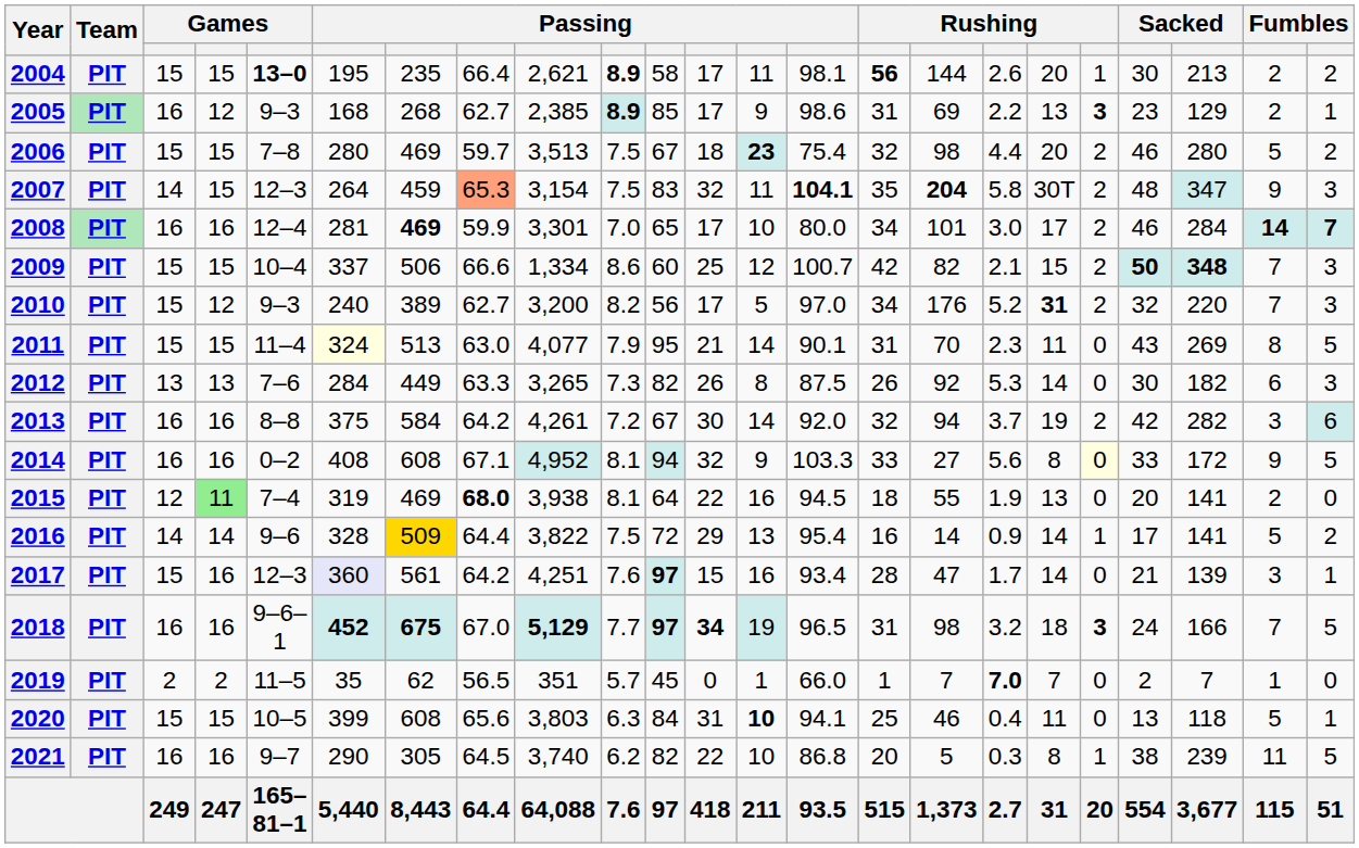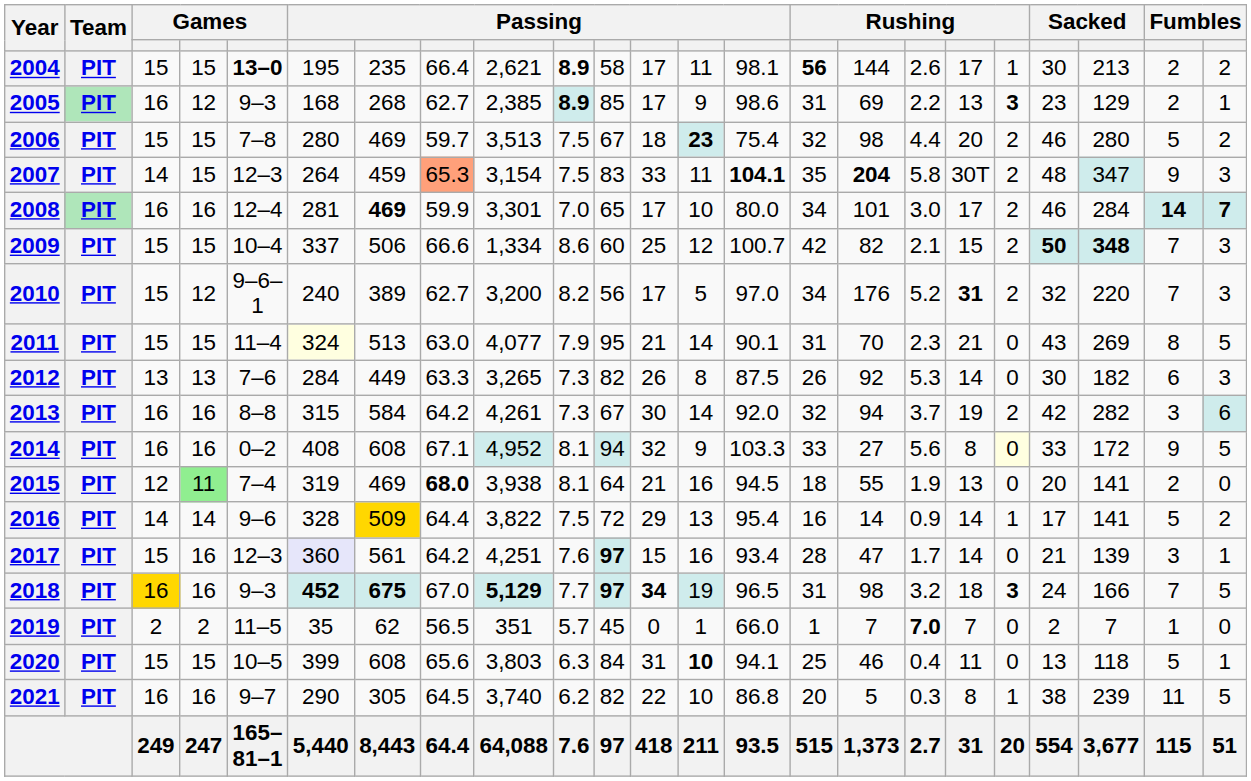 <table class= "wikitable" style="text-align:center;">
 <tr>
 <th rowspan="2">Year</th>
 <th rowspan="2">Team</th>
 <th colspan="3">Games</th>
 <th colspan="9">Passing</th>
 <th colspan="5">Rushing</th>
 <th colspan="2">Sacked</th>
 <th colspan="2">Fumbles</th>
 </tr>
 <tr>
 <th></th>
 <th></th>
 <th></th>
 <th></th>
 <th></th>
 <th></th>
 <th></th>
 <th></th>
 <th></th>
 <th></th>
 <th></th>
 <th></th>
 <th></th>
 <th></th>
 <th></th>
 <th></th>
 <th></th>
 <th></th>
 <th></th>
 <th></th>
 <th></th>
 </tr>
 <tr>
 <th><a href='#'>2004</a></th>
 <th><a href='#'>PIT</a></th>
 <td>15</td>
 <td>15</td>
 <td><strong>13–0</strong></td>
 <td>195</td>
 <td>235</td>
 <td>66.4</td>
 <td>2,621</td>
 <td><strong>8.9</strong></td>
 <td>58</td>
 <td>17</td>
 <td>11</td>
 <td>98.1</td>
 <td><strong>56</strong></td>
 <td>144</td>
 <td>2.6</td>
-<td>20</td>
+<td>17</td>
 <td>1</td>
 <td>30</td>
 <td>213</td>
 <td>2</td>
 <td>2</td>
 </tr>
 <tr>
 <th><a href='#'>2005</a></th>
 <th style="background:#afe6ba"><a href='#'>PIT</a></th>
 <td>16</td>
 <td>12</td>
 <td>9–3</td>
 <td>168</td>
 <td>268</td>
 <td>62.7</td>
 <td>2,385</td>
 <td style="background:#cfecec"><strong>8.9</strong></td>
 <td>85</td>
 <td>17</td>
 <td>9</td>
 <td>98.6</td>
 <td>31</td>
 <td>69</td>
 <td>2.2</td>
 <td>13</td>
 <td><strong>3</strong></td>
 <td>23</td>
 <td>129</td>
 <td>2</td>
 <td>1</td>
 </tr>
 <tr>
 <th><a href='#'>2006</a></th>
 <th><a href='#'>PIT</a></th>
 <td>15</td>
 <td>15</td>
 <td>7–8</td>
 <td>280</td>
 <td>469</td>
 <td>59.7</td>
 <td>3,513</td>
 <td>7.5</td>
 <td>67</td>
 <td>18</td>
 <td style="background:#cfecec"><strong>23</strong></td>
 <td>75.4</td>
 <td>32</td>
 <td>98</td>
 <td>4.4</td>
 <td>20</td>
 <td>2</td>
 <td>46</td>
 <td>280</td>
 <td>5</td>
 <td>2</td>
 </tr>
 <tr>
 <th><a href='#'>2007</a></th>
 <th><a href='#'>PIT</a></th>
 <td>14</td>
 <td>15</td>
 <td>12–3</td>
 <td>264</td>
 <td>459</td>
 <td style="background: lightsalmon;">65.3</td>
 <td>3,154</td>
 <td>7.5</td>
 <td>83</td>
-<td>32</td>
+<td>33</td>
 <td>11</td>
 <td><strong>104.1</strong></td>
 <td>35</td>
 <td><strong>204</strong></td>
 <td>5.8</td>
 <td>30T</td>
 <td>2</td>
 <td>48</td>
 <td style="background:#cfecec">347</td>
 <td>9</td>
 <td>3</td>
 </tr>
 <tr>
 <th><a href='#'>2008</a></th>
 <th style="background:#afe6ba"><a href='#'>PIT</a></th>
 <td>16</td>
 <td>16</td>
 <td>12–4</td>
 <td>281</td>
 <td><strong>469</strong></td>
 <td>59.9</td>
 <td>3,301</td>
 <td>7.0</td>
 <td>65</td>
 <td>17</td>
 <td>10</td>
 <td>80.0</td>
 <td>34</td>
 <td>101</td>
 <td>3.0</td>
 <td>17</td>
 <td>2</td>
 <td>46</td>
 <td>284</td>
 <td style="background:#cfecec"><strong>14</strong></td>
 <td style="background:#cfecec"><strong>7</strong></td>
 </tr>
 <tr>
 <th><a href='#'>2009</a></th>
 <th><a href='#'>PIT</a></th>
 <td>15</td>
 <td>15</td>
 <td>10–4</td>
 <td>337</td>
 <td>506</td>
 <td>66.6</td>
 <td>1,334</td>
 <td>8.6</td>
 <td>60</td>
 <td>25</td>
 <td>12</td>
 <td>100.7</td>
 <td>42</td>
 <td>82</td>
 <td>2.1</td>
 <td>15</td>
 <td>2</td>
 <td style="background:#cfecec"><strong>50</strong></td>
 <td style="background:#cfecec"><strong>348</strong></td>
 <td>7</td>
 <td>3</td>
 </tr>
 <tr>
 <th><a href='#'>2010</a></th>
 <th><a href='#'>PIT</a></th>
 <td>15</td>
 <td>12</td>
-<td>9–3</td>
+<td>9–6–1</td>
 <td>240</td>
 <td>389</td>
 <td>62.7</td>
 <td>3,200</td>
 <td>8.2</td>
 <td>56</td>
 <td>17</td>
 <td>5</td>
 <td>97.0</td>
 <td>34</td>
 <td>176</td>
 <td>5.2</td>
 <td><strong>31</strong></td>
 <td>2</td>
 <td>32</td>
 <td>220</td>
 <td>7</td>
 <td>3</td>
 </tr>
 <tr>
 <th><a href='#'>2011</a></th>
 <th><a href='#'>PIT</a></th>
 <td>15</td>
 <td>15</td>
 <td>11–4</td>
 <td style="background: lightyellow;">324</td>
 <td>513</td>
 <td>63.0</td>
 <td>4,077</td>
 <td>7.9</td>
 <td>95</td>
 <td>21</td>
 <td>14</td>
 <td>90.1</td>
 <td>31</td>
 <td>70</td>
 <td>2.3</td>
-<td>11</td>
+<td>21</td>
 <td>0</td>
 <td>43</td>
 <td>269</td>
 <td>8</td>
 <td>5</td>
 </tr>
 <tr>
 <th><a href='#'>2012</a></th>
 <th><a href='#'>PIT</a></th>
 <td>13</td>
 <td>13</td>
 <td>7–6</td>
 <td>284</td>
 <td>449</td>
 <td>63.3</td>
 <td>3,265</td>
 <td>7.3</td>
 <td>82</td>
 <td>26</td>
 <td>8</td>
 <td>87.5</td>
 <td>26</td>
 <td>92</td>
 <td>5.3</td>
 <td>14</td>
 <td>0</td>
 <td>30</td>
 <td>182</td>
 <td>6</td>
 <td>3</td>
 </tr>
 <tr>
 <th><a href='#'>2013</a></th>
 <th><a href='#'>PIT</a></th>
 <td>16</td>
 <td>16</td>
 <td>8–8</td>
-<td>375</td>
+<td>315</td>
 <td>584</td>
 <td>64.2</td>
 <td>4,261</td>
-<td>7.2</td>
+<td>7.3</td>
 <td>67</td>
 <td>30</td>
 <td>14</td>
 <td>92.0</td>
 <td>32</td>
 <td>94</td>
 <td>3.7</td>
 <td>19</td>
 <td>2</td>
 <td>42</td>
 <td>282</td>
 <td>3</td>
 <td style="background:#cfecec">6</td>
 </tr>
 <tr>
 <th><a href='#'>2014</a></th>
 <th><a href='#'>PIT</a></th>
 <td>16</td>
 <td>16</td>
 <td>0–2</td>
 <td>408</td>
 <td>608</td>
 <td>67.1</td>
 <td style="background:#cfecec">4,952</td>
 <td>8.1</td>
 <td style="background:#cfecec">94</td>
 <td>32</td>
 <td>9</td>
 <td>103.3</td>
 <td>33</td>
 <td>27</td>
 <td>5.6</td>
 <td>8</td>
 <td style="background: lightyellow;">0</td>
 <td>33</td>
 <td>172</td>
 <td>9</td>
 <td>5</td>
 </tr>
 <tr>
 <th><a href='#'>2015</a></th>
 <th><a href='#'>PIT</a></th>
 <td>12</td>
 <td style="background: lightgreen;">11</td>
 <td>7–4</td>
 <td>319</td>
 <td>469</td>
 <td><strong>68.0</strong></td>
 <td>3,938</td>
 <td>8.1</td>
 <td>64</td>
-<td>22</td>
+<td>21</td>
 <td>16</td>
 <td>94.5</td>
 <td>18</td>
 <td>55</td>
 <td>1.9</td>
 <td>13</td>
 <td>0</td>
 <td>20</td>
 <td>141</td>
 <td>2</td>
 <td>0</td>
 </tr>
 <tr>
 <th><a href='#'>2016</a></th>
 <th><a href='#'>PIT</a></th>
 <td>14</td>
 <td>14</td>
 <td>9–6</td>
 <td>328</td>
 <td style="background: gold;">509</td>
 <td>64.4</td>
 <td>3,822</td>
 <td>7.5</td>
 <td>72</td>
 <td>29</td>
 <td>13</td>
 <td>95.4</td>
 <td>16</td>
 <td>14</td>
 <td>0.9</td>
 <td>14</td>
 <td>1</td>
 <td>17</td>
 <td>141</td>
 <td>5</td>
 <td>2</td>
 </tr>
 <tr>
 <th><a href='#'>2017</a></th>
 <th><a href='#'>PIT</a></th>
 <td>15</td>
 <td>16</td>
 <td>12–3</td>
 <td style="background: lavender;">360</td>
 <td>561</td>
 <td>64.2</td>
 <td>4,251</td>
 <td>7.6</td>
 <td style="background:#cfecec"><strong>97</strong></td>
 <td>15</td>
 <td>16</td>
 <td>93.4</td>
 <td>28</td>
 <td>47</td>
 <td>1.7</td>
 <td>14</td>
 <td>0</td>
 <td>21</td>
 <td>139</td>
 <td>3</td>
 <td>1</td>
 </tr>
 <tr>
 <th><a href='#'>2018</a></th>
 <th><a href='#'>PIT</a></th>
+<td style="background: gold;">16</td>
 <td>16</td>
-<td>16</td>
-<td>9–6–1</td>
+<td>9–3</td>
 <td style="background:#cfecec"><strong>452</strong></td>
 <td style="background:#cfecec"><strong>675</strong></td>
 <td>67.0</td>
 <td style="background:#cfecec"><strong>5,129</strong></td>
 <td>7.7</td>
 <td style="background:#cfecec"><strong>97</strong></td>
 <td><strong>34</strong></td>
 <td style="background:#cfecec">19</td>
 <td>96.5</td>
 <td>31</td>
 <td>98</td>
 <td>3.2</td>
 <td>18</td>
 <td><strong>3</strong></td>
 <td>24</td>
 <td>166</td>
 <td>7</td>
 <td>5</td>
 </tr>
 <tr>
 <th><a href='#'>2019</a></th>
 <th><a href='#'>PIT</a></th>
 <td>2</td>
 <td>2</td>
 <td>11–5</td>
 <td>35</td>
 <td>62</td>
 <td>56.5</td>
 <td>351</td>
 <td>5.7</td>
 <td>45</td>
 <td>0</td>
 <td>1</td>
 <td>66.0</td>
 <td>1</td>
 <td>7</td>
 <td><strong>7.0</strong></td>
 <td>7</td>
 <td>0</td>
 <td>2</td>
 <td>7</td>
 <td>1</td>
 <td>0</td>
 </tr>
 <tr>
 <th><a href='#'>2020</a></th>
 <th><a href='#'>PIT</a></th>
 <td>15</td>
 <td>15</td>
 <td>10–5</td>
 <td>399</td>
 <td>608</td>
 <td>65.6</td>
 <td>3,803</td>
 <td>6.3</td>
 <td>84</td>
 <td>31</td>
 <td><strong>10</strong></td>
 <td>94.1</td>
 <td>25</td>
 <td>46</td>
 <td>0.4</td>
 <td>11</td>
 <td>0</td>
 <td>13</td>
 <td>118</td>
 <td>5</td>
 <td>1</td>
 </tr>
 <tr>
 <th><a href='#'>2021</a></th>
 <th><a href='#'>PIT</a></th>
 <td>16</td>
 <td>16</td>
 <td>9–7</td>
 <td>290</td>
 <td>305</td>
 <td>64.5</td>
 <td>3,740</td>
 <td>6.2</td>
 <td>82</td>
 <td>22</td>
 <td>10</td>
 <td>86.8</td>
 <td>20</td>
 <td>5</td>
 <td>0.3</td>
 <td>8</td>
 <td>1</td>
 <td>38</td>
 <td>239</td>
 <td>11</td>
 <td>5</td>
 </tr>
 <tr>
 <th colspan="2"></th>
 <th>249</th>
 <th>247</th>
 <th>165–81–1</th>
 <th>5,440</th>
 <th>8,443</th>
 <th>64.4</th>
 <th>64,088</th>
 <th>7.6</th>
 <th>97</th>
 <th>418</th>
 <th>211</th>
 <th>93.5</th>
 <th>515</th>
 <th>1,373</th>
 <th>2.7</th>
 <th>31</th>
 <th>20</th>
 <th>554</th>
 <th>3,677</th>
 <th>115</th>
 <th>51</th>
 </tr>
 </table>
